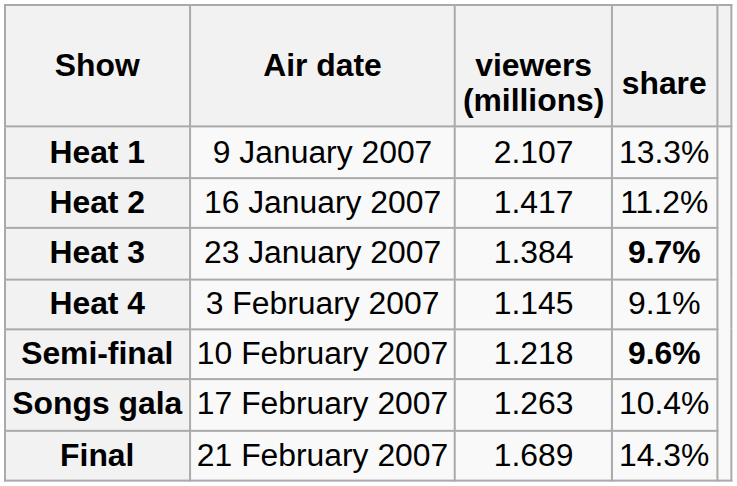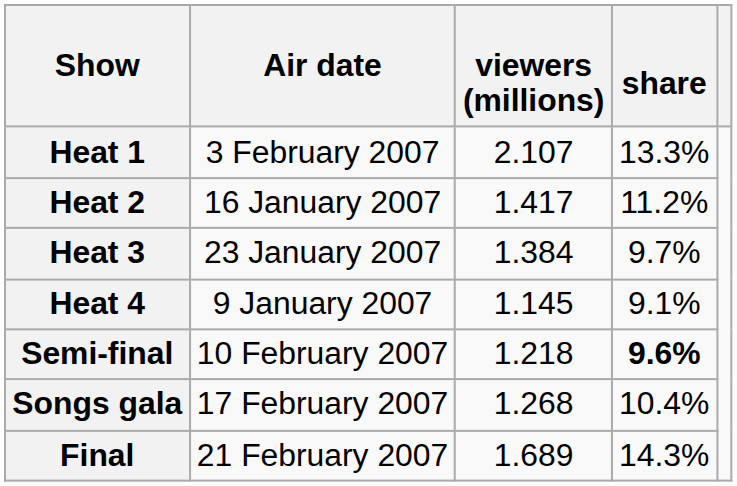 <table class="wikitable plainrowheaders sortable" style="text-align:center">
 <tr>
 <th>Show</th>
 <th>Air date</th>
 <th><br>viewers<br>(millions)</th>
 <th><br>share</th>
 <th></th>
 </tr>
 <tr>
 <th scope="row">Heat 1</th>
-<td>9 January 2007</td>
+<td>3 February 2007</td>
 <td>2.107</td>
 <td>13.3%</td>
 <td rowspan="7"></td>
 </tr>
 <tr>
 <th scope="row">Heat 2</th>
 <td>16 January 2007</td>
 <td>1.417</td>
 <td>11.2%</td>
 </tr>
 <tr>
 <th scope="row">Heat 3</th>
 <td>23 January 2007</td>
 <td>1.384</td>
-<td><strong>9.7%</strong></td>
+<td>9.7%</td>
 </tr>
 <tr>
 <th scope="row">Heat 4</th>
-<td>3 February 2007</td>
+<td>9 January 2007</td>
 <td>1.145</td>
 <td>9.1%</td>
 </tr>
 <tr>
 <th scope="row">Semi-final</th>
 <td>10 February 2007</td>
 <td>1.218</td>
 <td><strong>9.6%</strong></td>
 </tr>
 <tr>
 <th scope="row">Songs gala</th>
 <td>17 February 2007</td>
-<td>1.263</td>
+<td>1.268</td>
 <td>10.4%</td>
 </tr>
 <tr>
 <th scope="row">Final</th>
 <td>21 February 2007</td>
 <td>1.689</td>
 <td>14.3%</td>
 </tr>
 </table>
